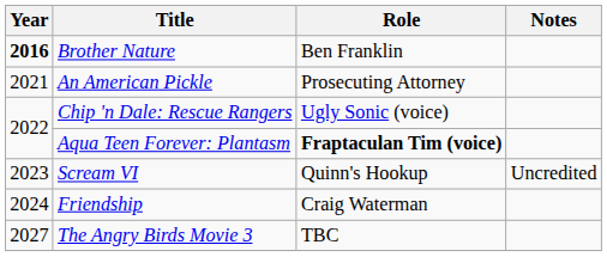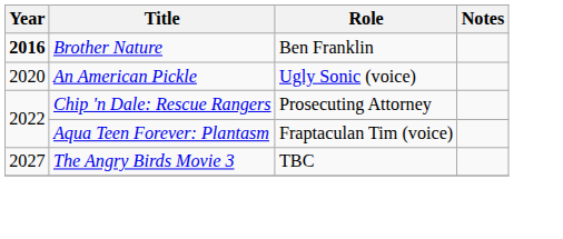 <table class="wikitable sortable">
 <tr>
 <th>Year</th>
 <th>Title</th>
 <th>Role</th>
 <th>Notes</th>
 </tr>
 <tr>
 <td><strong>2016</strong></td>
 <td><em><a href='#'>Brother Nature</a></em></td>
 <td>Ben Franklin</td>
 <td></td>
 </tr>
 <tr>
-<td>2021</td>
+<td>2020</td>
 <td><em><a href='#'>An American Pickle</a></em></td>
-<td>Prosecuting Attorney</td>
+<td><a href='#'>Ugly Sonic</a> (voice)</td>
 <td></td>
 </tr>
 <tr>
 <td rowspan="2">2022</td>
 <td><em><a href='#'>Chip 'n Dale: Rescue Rangers</a></em></td>
-<td><a href='#'>Ugly Sonic</a> (voice)</td>
+<td>Prosecuting Attorney</td>
 <td></td>
 </tr>
 <tr>
 <td><em><a href='#'>Aqua Teen Forever: Plantasm</a></em></td>
-<td><strong>Fraptaculan Tim (voice)</strong></td>
-<td></td>
-</tr>
-<tr>
-<td>2023</td>
-<td><em><a href='#'>Scream VI</a></em></td>
-<td>Quinn's Hookup</td>
-<td>Uncredited</td>
-</tr>
-<tr>
-<td>2024</td>
-<td><em><a href='#'>Friendship</a></em></td>
-<td>Craig Waterman</td>
+<td>Fraptaculan Tim (voice)</td>
 <td></td>
 </tr>
 <tr>
 <td>2027</td>
 <td><em><a href='#'>The Angry Birds Movie 3</a></em></td>
 <td>TBC</td>
 <td></td>
 </tr>
 <tr>
 </tr>
 </table>
